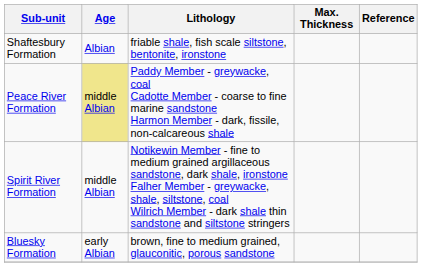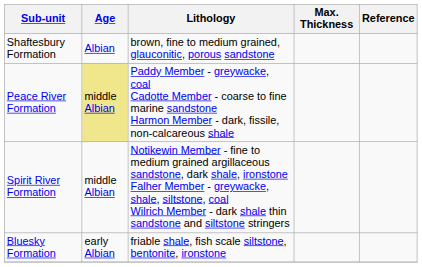 <table class="wikitable">
 <tr>
 <th><a href='#'>Sub-unit</a></th>
 <th><a href='#'>Age</a></th>
 <th>Lithology</th>
 <th>Max. Thickness</th>
 <th>Reference</th>
 </tr>
 <tr>
 <td>Shaftesbury Formation</td>
 <td><a href='#'>Albian</a></td>
-<td>friable <a href='#'>shale</a>, fish scale <a href='#'>siltstone</a>, <a href='#'>bentonite</a>, <a href='#'>ironstone</a></td>
+<td>brown, fine to medium grained, <a href='#'>glauconitic</a>, <a href='#'>porous</a> <a href='#'>sandstone</a></td>
 <td></td>
 <td></td>
 </tr>
 <tr>
 <td><a href='#'>Peace River Formation</a></td>
 <td style="background: khaki;">middle <a href='#'>Albian</a></td>
 <td><a href='#'>Paddy Member</a> - <a href='#'>greywacke</a>, <a href='#'>coal</a><br><a href='#'>Cadotte Member</a> - coarse to fine marine <a href='#'>sandstone</a><br><a href='#'>Harmon Member</a> - dark, fissile, non-calcareous <a href='#'>shale</a></td>
 <td></td>
 <td></td>
 </tr>
 <tr>
 <td><a href='#'>Spirit River Formation</a></td>
 <td>middle <a href='#'>Albian</a></td>
 <td><a href='#'>Notikewin Member</a> - fine to medium grained argillaceous <a href='#'>sandstone</a>, dark <a href='#'>shale</a>, <a href='#'>ironstone</a><br><a href='#'>Falher Member</a> - <a href='#'>greywacke</a>, <a href='#'>shale</a>, <a href='#'>siltstone</a>, <a href='#'>coal</a><br><a href='#'>Wilrich Member</a> - dark <a href='#'>shale</a> thin <a href='#'>sandstone</a> and <a href='#'>siltstone</a> stringers</td>
 <td></td>
 <td></td>
 </tr>
 <tr>
 <td><a href='#'>Bluesky Formation</a></td>
 <td>early <a href='#'>Albian</a></td>
-<td>brown, fine to medium grained, <a href='#'>glauconitic</a>, <a href='#'>porous</a> <a href='#'>sandstone</a></td>
+<td>friable <a href='#'>shale</a>, fish scale <a href='#'>siltstone</a>, <a href='#'>bentonite</a>, <a href='#'>ironstone</a></td>
 <td></td>
 <td></td>
 </tr>
 <tr>
 </tr>
 </table>
